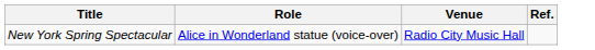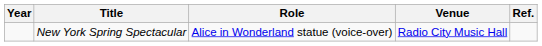 <table class="wikitable sortable">
 <tr>
+<th>Year</th>
 <th>Title</th>
 <th>Role</th>
 <th class="unsortable">Venue</th>
 <th class="unsortable">Ref.</th>
 </tr>
 <tr>
+<td></td>
 <td><em>New York Spring Spectacular</em></td>
 <td><a href='#'>Alice in Wonderland</a> statue (voice-over)</td>
 <td><a href='#'>Radio City Music Hall</a></td>
 <td></td>
 </tr>
 </table>
